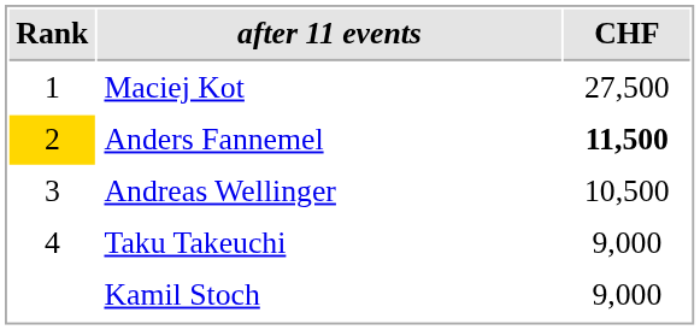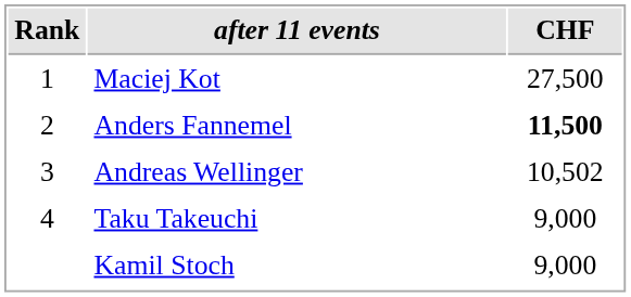 <table cellspacing="1" cellpadding="3" style="border:1px solid #AAAAAA;font-size:86%">
 <tr style="background-color: #E4E4E4;">
 <th style="border-bottom:1px solid #AAAAAA; width: 10px;">Rank</th>
 <th style="border-bottom:1px solid #AAAAAA; width: 200px;"><em>after 11 events</em></th>
 <th style="border-bottom:1px solid #AAAAAA; width: 50px;">CHF</th>
 </tr>
 <tr>
 <td align=center>1</td>
 <td> <a href='#'>Maciej Kot</a></td>
 <td align=center>27,500</td>
 </tr>
 <tr>
-<td align=center style="background: gold;">2</td>
+<td align=center>2</td>
 <td> <a href='#'>Anders Fannemel</a></td>
 <td align=center><strong>11,500</strong></td>
 </tr>
 <tr>
 <td align=center>3</td>
 <td> <a href='#'>Andreas Wellinger</a></td>
-<td align=center>10,500</td>
+<td align=center>10,502</td>
 </tr>
 <tr>
 <td align=center>4</td>
 <td> <a href='#'>Taku Takeuchi</a></td>
 <td align=center>9,000</td>
 </tr>
 <tr>
 <td align=center></td>
 <td> <a href='#'>Kamil Stoch</a></td>
 <td align=center>9,000</td>
 </tr>
 </table>
